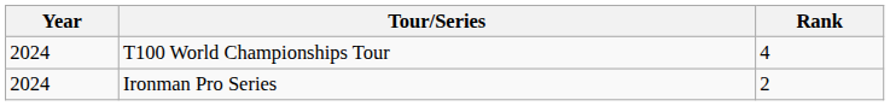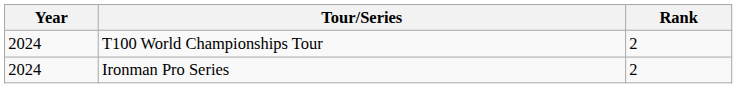 <table class="wikitable sortable collapsible" align=center style="width:80%;" align=center>
 <tr>
 <th>Year</th>
 <th>Tour/Series</th>
 <th>Rank</th>
 </tr>
 <tr>
 <td>2024</td>
 <td>T100 World Championships Tour</td>
-<td>4</td>
+<td>2</td>
 </tr>
 <tr>
 <td>2024</td>
 <td>Ironman Pro Series</td>
 <td>2</td>
 </tr>
 </table>
